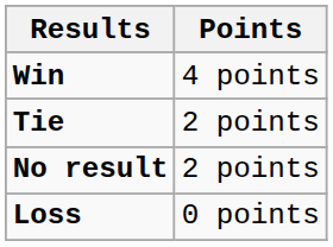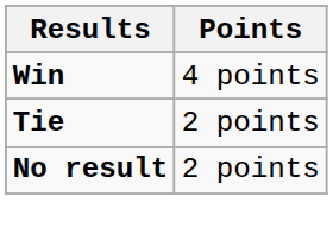 <table class="wikitable">
 <tr>
 <th>Results</th>
 <th>Points</th>
 </tr>
 <tr>
 <td><strong>Win</strong></td>
 <td>4 points</td>
 </tr>
 <tr>
 <td><strong>Tie</strong></td>
 <td>2 points</td>
 </tr>
 <tr>
 <td><strong>No result</strong></td>
 <td>2 points</td>
 </tr>
-<tr>
-<td><strong>Loss</strong></td>
-<td>0 points</td>
-</tr>
 </table>
